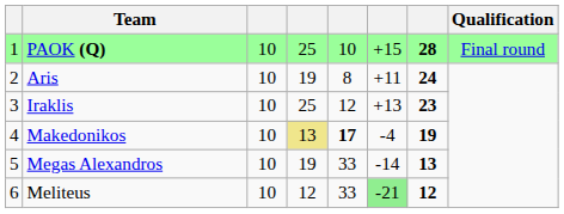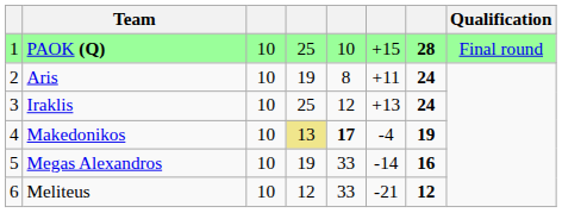 <table class="wikitable" style="text-align: center; font-size:100%">
 <tr>
 <th></th>
 <th width=190>Team</th>
 <th width=28></th>
 <th width=28></th>
 <th width=28></th>
 <th width=28></th>
 <th width=28></th>
 <th>Qualification</th>
 </tr>
 <tr bgcolor=#9AFF9A>
 <td>1</td>
 <td align=left><a href='#'>PAOK</a> <strong>(Q)</strong></td>
 <td>10</td>
 <td>25</td>
 <td>10</td>
 <td>+15</td>
 <td><strong>28</strong></td>
 <td><a href='#'>Final round</a></td>
 </tr>
 <tr>
 <td>2</td>
 <td align=left><a href='#'>Aris</a></td>
 <td>10</td>
 <td>19</td>
 <td>8</td>
 <td>+11</td>
 <td><strong>24</strong></td>
 <td rowspan=5></td>
 </tr>
 <tr>
 <td>3</td>
 <td align=left><a href='#'>Iraklis</a></td>
 <td>10</td>
 <td>25</td>
 <td>12</td>
 <td>+13</td>
-<td><strong>23</strong></td>
+<td><strong>24</strong></td>
 </tr>
 <tr>
 <td>4</td>
 <td align=left><a href='#'>Makedonikos</a></td>
 <td>10</td>
 <td style="background: khaki;">13</td>
 <td><strong>17</strong></td>
 <td>-4</td>
 <td><strong>19</strong></td>
 </tr>
 <tr>
 <td>5</td>
 <td align=left><a href='#'>Megas Alexandros</a></td>
 <td>10</td>
 <td>19</td>
 <td>33</td>
 <td>-14</td>
-<td><strong>13</strong></td>
+<td><strong>16</strong></td>
 </tr>
 <tr>
 <td>6</td>
 <td align=left>Meliteus</td>
 <td>10</td>
 <td>12</td>
 <td>33</td>
-<td style="background: lightgreen;">-21</td>
+<td>-21</td>
 <td><strong>12</strong></td>
 </tr>
 </table>
